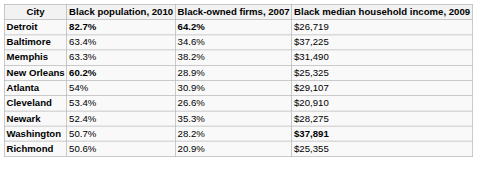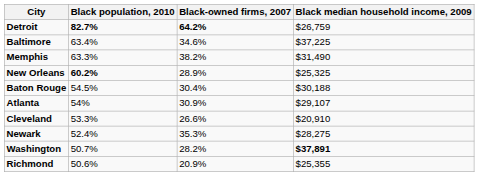 <table class="wikitable">
 <tr>
 <th>City</th>
 <th>Black population, 2010</th>
 <th>Black-owned firms, 2007</th>
 <th>Black median household income, 2009</th>
 </tr>
 <tr>
 <td><strong>Detroit</strong></td>
 <td><strong>82.7%</strong></td>
 <td><strong>64.2%</strong></td>
-<td>$26,719</td>
+<td>$26,759</td>
 </tr>
 <tr>
 <td><strong>Baltimore</strong></td>
 <td>63.4%</td>
 <td>34.6%</td>
 <td>$37,225</td>
 </tr>
 <tr>
 <td><strong>Memphis</strong></td>
 <td>63.3%</td>
 <td>38.2%</td>
 <td>$31,490</td>
 </tr>
 <tr>
 <td><strong>New Orleans</strong></td>
 <td><strong>60.2%</strong></td>
 <td>28.9%</td>
 <td>$25,325</td>
 </tr>
 <tr>
+<td><strong>Baton Rouge</strong></td>
+<td>54.5%</td>
+<td>30.4%</td>
+<td>$30,188</td>
+</tr>
+<tr>
 <td><strong>Atlanta</strong></td>
 <td>54%</td>
 <td>30.9%</td>
 <td>$29,107</td>
 </tr>
 <tr>
 <td><strong>Cleveland</strong></td>
-<td>53.4%</td>
+<td>53.3%</td>
 <td>26.6%</td>
 <td>$20,910</td>
 </tr>
 <tr>
 <td><strong>Newark</strong></td>
 <td>52.4%</td>
 <td>35.3%</td>
 <td>$28,275</td>
 </tr>
 <tr>
 <td><strong>Washington</strong></td>
 <td>50.7%</td>
 <td>28.2%</td>
 <td><strong>$37,891</strong></td>
 </tr>
 <tr>
 <td><strong>Richmond</strong></td>
 <td>50.6%</td>
 <td>20.9%</td>
 <td>$25,355</td>
 </tr>
 </table>
